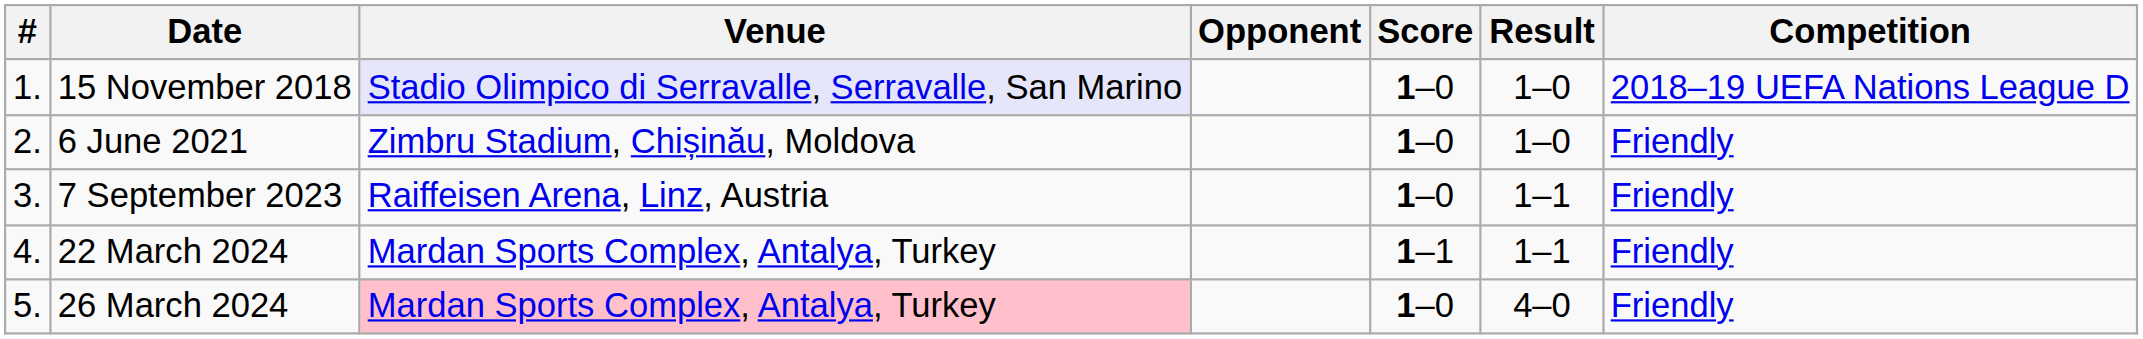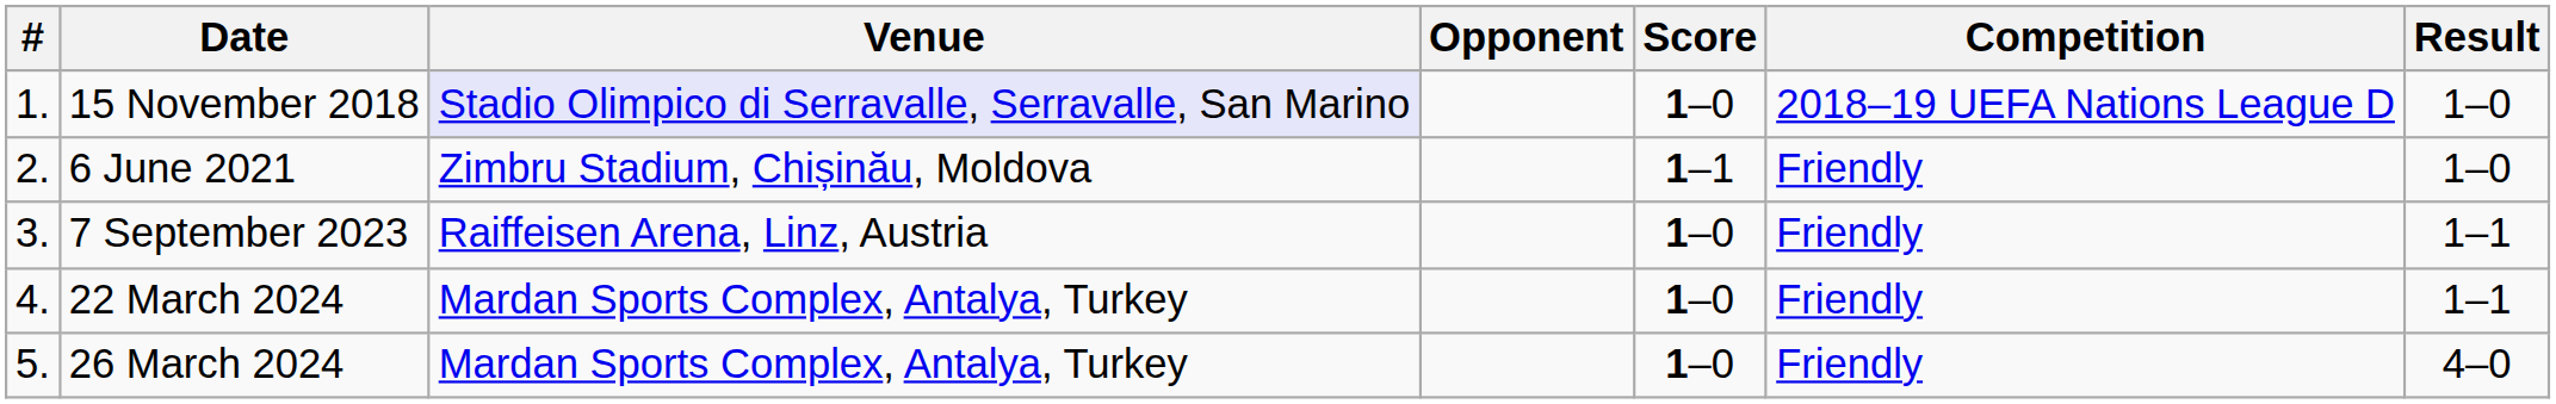 <table class="wikitable">
 <tr>
 <th>#</th>
 <th>Date</th>
 <th>Venue</th>
 <th>Opponent</th>
 <th>Score</th>
+<th>Competition</th>
 <th>Result</th>
-<th>Competition</th>
 </tr>
 <tr>
 <td>1.</td>
 <td>15 November 2018</td>
 <td style="background: lavender;"><a href='#'>Stadio Olimpico di Serravalle</a>, <a href='#'>Serravalle</a>, San Marino</td>
 <td></td>
 <td align=center><strong>1</strong>–0</td>
+<td><a href='#'>2018–19 UEFA Nations League D</a></td>
 <td align=center>1–0</td>
-<td><a href='#'>2018–19 UEFA Nations League D</a></td>
 </tr>
 <tr>
 <td>2.</td>
 <td>6 June 2021</td>
 <td><a href='#'>Zimbru Stadium</a>, <a href='#'>Chișinău</a>, Moldova</td>
 <td></td>
-<td align=center><strong>1</strong>–0</td>
+<td align=center><strong>1</strong>–1</td>
+<td><a href='#'>Friendly</a></td>
 <td align=center>1–0</td>
-<td><a href='#'>Friendly</a></td>
 </tr>
 <tr>
 <td>3.</td>
 <td>7 September 2023</td>
 <td><a href='#'>Raiffeisen Arena</a>, <a href='#'>Linz</a>, Austria</td>
 <td></td>
 <td align=center><strong>1</strong>–0</td>
+<td><a href='#'>Friendly</a></td>
 <td align=center>1–1</td>
-<td><a href='#'>Friendly</a></td>
 </tr>
 <tr>
 <td>4.</td>
 <td>22 March 2024</td>
 <td><a href='#'>Mardan Sports Complex</a>, <a href='#'>Antalya</a>, Turkey</td>
 <td></td>
-<td align=center><strong>1</strong>–1</td>
+<td align=center><strong>1</strong>–0</td>
+<td><a href='#'>Friendly</a></td>
 <td align=center>1–1</td>
-<td><a href='#'>Friendly</a></td>
 </tr>
 <tr>
 <td>5.</td>
 <td>26 March 2024</td>
-<td style="background: pink;"><a href='#'>Mardan Sports Complex</a>, <a href='#'>Antalya</a>, Turkey</td>
+<td><a href='#'>Mardan Sports Complex</a>, <a href='#'>Antalya</a>, Turkey</td>
 <td></td>
 <td align=center><strong>1</strong>–0</td>
+<td><a href='#'>Friendly</a></td>
 <td align=center>4–0</td>
-<td><a href='#'>Friendly</a></td>
 </tr>
 </table>
